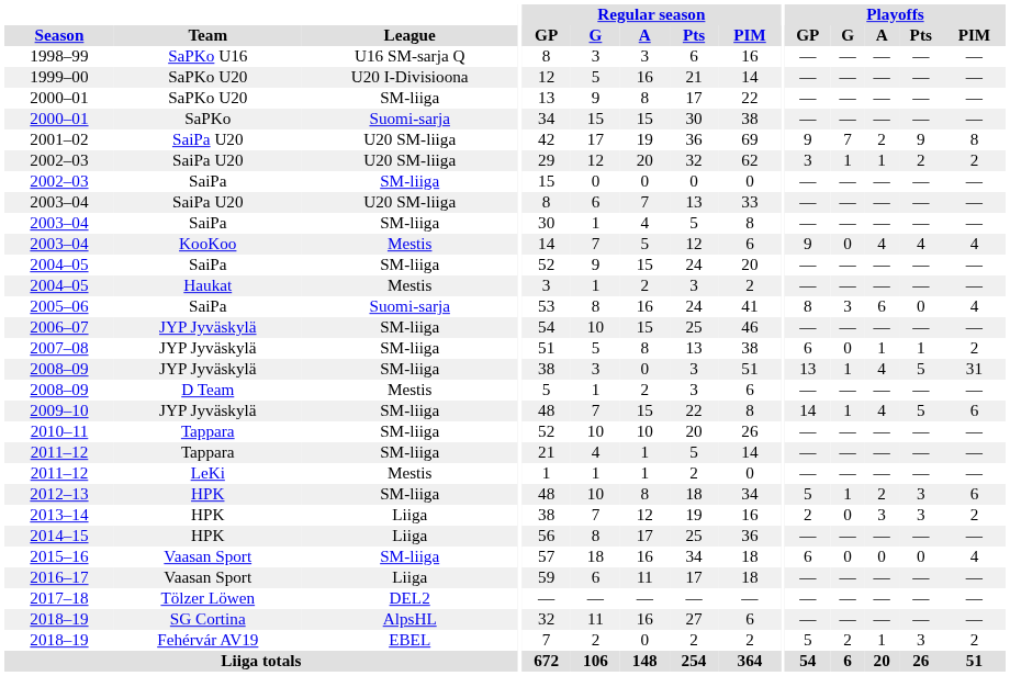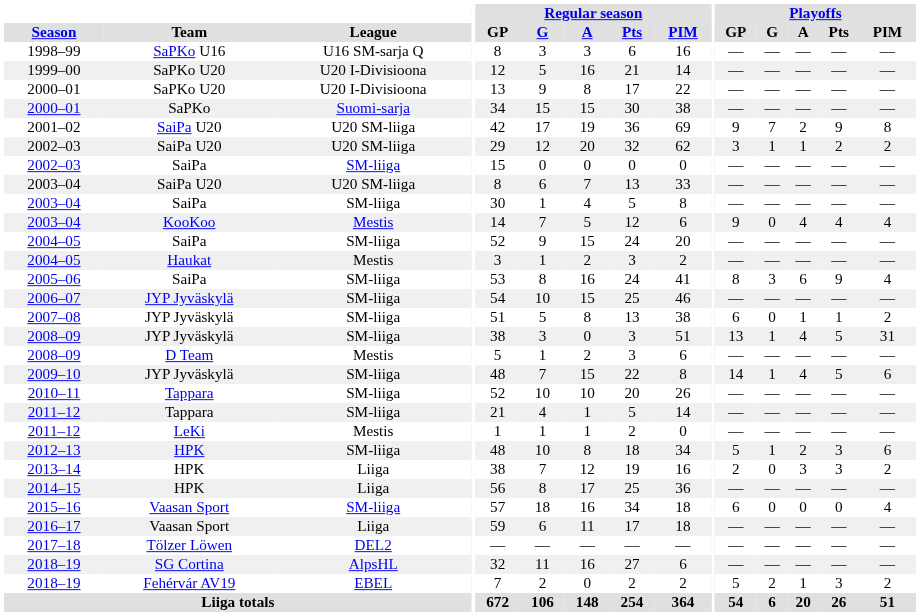 <table border="0" cellpadding="1" cellspacing="0" style="text-align:center; width:60em">
 <tr bgcolor="#e0e0e0">
 <th colspan="3" bgcolor="#ffffff"></th>
 <th rowspan="99" bgcolor="#ffffff"></th>
 <th colspan="5"><a href='#'>Regular season</a></th>
 <th rowspan="99" bgcolor="#ffffff"></th>
 <th colspan="5"><a href='#'>Playoffs</a></th>
 </tr>
 <tr bgcolor="#e0e0e0">
 <th><a href='#'>Season</a></th>
 <th>Team</th>
 <th>League</th>
 <th>GP</th>
 <th><a href='#'>G</a></th>
 <th><a href='#'>A</a></th>
 <th><a href='#'>Pts</a></th>
 <th><a href='#'>PIM</a></th>
 <th>GP</th>
 <th>G</th>
 <th>A</th>
 <th>Pts</th>
 <th>PIM</th>
 </tr>
 <tr>
 <td>1998–99</td>
 <td><a href='#'>SaPKo</a> U16</td>
 <td>U16 SM-sarja Q</td>
 <td>8</td>
 <td>3</td>
 <td>3</td>
 <td>6</td>
 <td>16</td>
 <td>—</td>
 <td>—</td>
 <td>—</td>
 <td>—</td>
 <td>—</td>
 </tr>
 <tr bgcolor="#f0f0f0">
 <td>1999–00</td>
 <td>SaPKo U20</td>
 <td>U20 I-Divisioona</td>
 <td>12</td>
 <td>5</td>
 <td>16</td>
 <td>21</td>
 <td>14</td>
 <td>—</td>
 <td>—</td>
 <td>—</td>
 <td>—</td>
 <td>—</td>
 </tr>
 <tr>
 <td>2000–01</td>
 <td>SaPKo U20</td>
-<td>SM-liiga</td>
+<td>U20 I-Divisioona</td>
 <td>13</td>
 <td>9</td>
 <td>8</td>
 <td>17</td>
 <td>22</td>
 <td>—</td>
 <td>—</td>
 <td>—</td>
 <td>—</td>
 <td>—</td>
 </tr>
 <tr bgcolor="#f0f0f0">
 <td><a href='#'>2000–01</a></td>
 <td>SaPKo</td>
 <td><a href='#'>Suomi-sarja</a></td>
 <td>34</td>
 <td>15</td>
 <td>15</td>
 <td>30</td>
 <td>38</td>
 <td>—</td>
 <td>—</td>
 <td>—</td>
 <td>—</td>
 <td>—</td>
 </tr>
 <tr>
 <td>2001–02</td>
 <td><a href='#'>SaiPa</a> U20</td>
 <td>U20 SM-liiga</td>
 <td>42</td>
 <td>17</td>
 <td>19</td>
 <td>36</td>
 <td>69</td>
 <td>9</td>
 <td>7</td>
 <td>2</td>
 <td>9</td>
 <td>8</td>
 </tr>
 <tr bgcolor="#f0f0f0">
 <td>2002–03</td>
 <td>SaiPa U20</td>
 <td>U20 SM-liiga</td>
 <td>29</td>
 <td>12</td>
 <td>20</td>
 <td>32</td>
 <td>62</td>
 <td>3</td>
 <td>1</td>
 <td>1</td>
 <td>2</td>
 <td>2</td>
 </tr>
 <tr>
 <td><a href='#'>2002–03</a></td>
 <td>SaiPa</td>
 <td><a href='#'>SM-liiga</a></td>
 <td>15</td>
 <td>0</td>
 <td>0</td>
 <td>0</td>
 <td>0</td>
 <td>—</td>
 <td>—</td>
 <td>—</td>
 <td>—</td>
 <td>—</td>
 </tr>
 <tr bgcolor="#f0f0f0">
 <td>2003–04</td>
 <td>SaiPa U20</td>
 <td>U20 SM-liiga</td>
 <td>8</td>
 <td>6</td>
 <td>7</td>
 <td>13</td>
 <td>33</td>
 <td>—</td>
 <td>—</td>
 <td>—</td>
 <td>—</td>
 <td>—</td>
 </tr>
 <tr>
 <td><a href='#'>2003–04</a></td>
 <td>SaiPa</td>
 <td>SM-liiga</td>
 <td>30</td>
 <td>1</td>
 <td>4</td>
 <td>5</td>
 <td>8</td>
 <td>—</td>
 <td>—</td>
 <td>—</td>
 <td>—</td>
 <td>—</td>
 </tr>
 <tr bgcolor="#f0f0f0">
 <td><a href='#'>2003–04</a></td>
 <td><a href='#'>KooKoo</a></td>
 <td><a href='#'>Mestis</a></td>
 <td>14</td>
 <td>7</td>
 <td>5</td>
 <td>12</td>
 <td>6</td>
 <td>9</td>
 <td>0</td>
 <td>4</td>
 <td>4</td>
 <td>4</td>
 </tr>
 <tr>
 <td><a href='#'>2004–05</a></td>
 <td>SaiPa</td>
 <td>SM-liiga</td>
 <td>52</td>
 <td>9</td>
 <td>15</td>
 <td>24</td>
 <td>20</td>
 <td>—</td>
 <td>—</td>
 <td>—</td>
 <td>—</td>
 <td>—</td>
 </tr>
 <tr bgcolor="#f0f0f0">
 <td><a href='#'>2004–05</a></td>
 <td><a href='#'>Haukat</a></td>
 <td>Mestis</td>
 <td>3</td>
 <td>1</td>
 <td>2</td>
 <td>3</td>
 <td>2</td>
 <td>—</td>
 <td>—</td>
 <td>—</td>
 <td>—</td>
 <td>—</td>
 </tr>
 <tr>
 <td><a href='#'>2005–06</a></td>
 <td>SaiPa</td>
-<td><a href='#'>Suomi-sarja</a></td>
+<td>SM-liiga</td>
 <td>53</td>
 <td>8</td>
 <td>16</td>
 <td>24</td>
 <td>41</td>
 <td>8</td>
 <td>3</td>
 <td>6</td>
-<td>0</td>
+<td>9</td>
 <td>4</td>
 </tr>
 <tr bgcolor="#f0f0f0">
 <td><a href='#'>2006–07</a></td>
 <td><a href='#'>JYP Jyväskylä</a></td>
 <td>SM-liiga</td>
 <td>54</td>
 <td>10</td>
 <td>15</td>
 <td>25</td>
 <td>46</td>
 <td>—</td>
 <td>—</td>
 <td>—</td>
 <td>—</td>
 <td>—</td>
 </tr>
 <tr>
 <td><a href='#'>2007–08</a></td>
 <td>JYP Jyväskylä</td>
 <td>SM-liiga</td>
 <td>51</td>
 <td>5</td>
 <td>8</td>
 <td>13</td>
 <td>38</td>
 <td>6</td>
 <td>0</td>
 <td>1</td>
 <td>1</td>
 <td>2</td>
 </tr>
 <tr bgcolor="#f0f0f0">
 <td><a href='#'>2008–09</a></td>
 <td>JYP Jyväskylä</td>
 <td>SM-liiga</td>
 <td>38</td>
 <td>3</td>
 <td>0</td>
 <td>3</td>
 <td>51</td>
 <td>13</td>
 <td>1</td>
 <td>4</td>
 <td>5</td>
 <td>31</td>
 </tr>
 <tr>
 <td><a href='#'>2008–09</a></td>
 <td><a href='#'>D Team</a></td>
 <td>Mestis</td>
 <td>5</td>
 <td>1</td>
 <td>2</td>
 <td>3</td>
 <td>6</td>
 <td>—</td>
 <td>—</td>
 <td>—</td>
 <td>—</td>
 <td>—</td>
 </tr>
 <tr bgcolor="#f0f0f0">
 <td><a href='#'>2009–10</a></td>
 <td>JYP Jyväskylä</td>
 <td>SM-liiga</td>
 <td>48</td>
 <td>7</td>
 <td>15</td>
 <td>22</td>
 <td>8</td>
 <td>14</td>
 <td>1</td>
 <td>4</td>
 <td>5</td>
 <td>6</td>
 </tr>
 <tr>
 <td><a href='#'>2010–11</a></td>
 <td><a href='#'>Tappara</a></td>
 <td>SM-liiga</td>
 <td>52</td>
 <td>10</td>
 <td>10</td>
 <td>20</td>
 <td>26</td>
 <td>—</td>
 <td>—</td>
 <td>—</td>
 <td>—</td>
 <td>—</td>
 </tr>
 <tr bgcolor="#f0f0f0">
 <td><a href='#'>2011–12</a></td>
 <td>Tappara</td>
 <td>SM-liiga</td>
 <td>21</td>
 <td>4</td>
 <td>1</td>
 <td>5</td>
 <td>14</td>
 <td>—</td>
 <td>—</td>
 <td>—</td>
 <td>—</td>
 <td>—</td>
 </tr>
 <tr>
 <td><a href='#'>2011–12</a></td>
 <td><a href='#'>LeKi</a></td>
 <td>Mestis</td>
 <td>1</td>
 <td>1</td>
 <td>1</td>
 <td>2</td>
 <td>0</td>
 <td>—</td>
 <td>—</td>
 <td>—</td>
 <td>—</td>
 <td>—</td>
 </tr>
 <tr bgcolor="#f0f0f0">
 <td><a href='#'>2012–13</a></td>
 <td><a href='#'>HPK</a></td>
 <td>SM-liiga</td>
 <td>48</td>
 <td>10</td>
 <td>8</td>
 <td>18</td>
 <td>34</td>
 <td>5</td>
 <td>1</td>
 <td>2</td>
 <td>3</td>
 <td>6</td>
 </tr>
 <tr>
 <td><a href='#'>2013–14</a></td>
 <td>HPK</td>
 <td>Liiga</td>
 <td>38</td>
 <td>7</td>
 <td>12</td>
 <td>19</td>
 <td>16</td>
 <td>2</td>
 <td>0</td>
 <td>3</td>
 <td>3</td>
 <td>2</td>
 </tr>
 <tr bgcolor="#f0f0f0">
 <td><a href='#'>2014–15</a></td>
 <td>HPK</td>
 <td>Liiga</td>
 <td>56</td>
 <td>8</td>
 <td>17</td>
 <td>25</td>
 <td>36</td>
 <td>—</td>
 <td>—</td>
 <td>—</td>
 <td>—</td>
 <td>—</td>
 </tr>
 <tr>
 <td><a href='#'>2015–16</a></td>
 <td><a href='#'>Vaasan Sport</a></td>
 <td><a href='#'>SM-liiga</a></td>
 <td>57</td>
 <td>18</td>
 <td>16</td>
 <td>34</td>
 <td>18</td>
 <td>6</td>
 <td>0</td>
 <td>0</td>
 <td>0</td>
 <td>4</td>
 </tr>
 <tr bgcolor="#f0f0f0">
 <td><a href='#'>2016–17</a></td>
 <td>Vaasan Sport</td>
 <td>Liiga</td>
 <td>59</td>
 <td>6</td>
 <td>11</td>
 <td>17</td>
 <td>18</td>
 <td>—</td>
 <td>—</td>
 <td>—</td>
 <td>—</td>
 <td>—</td>
 </tr>
 <tr>
 <td><a href='#'>2017–18</a></td>
 <td><a href='#'>Tölzer Löwen</a></td>
 <td><a href='#'>DEL2</a></td>
 <td>—</td>
 <td>—</td>
 <td>—</td>
 <td>—</td>
 <td>—</td>
 <td>—</td>
 <td>—</td>
 <td>—</td>
 <td>—</td>
 <td>—</td>
 </tr>
 <tr bgcolor="#f0f0f0">
 <td><a href='#'>2018–19</a></td>
 <td><a href='#'>SG Cortina</a></td>
 <td><a href='#'>AlpsHL</a></td>
 <td>32</td>
 <td>11</td>
 <td>16</td>
 <td>27</td>
 <td>6</td>
 <td>—</td>
 <td>—</td>
 <td>—</td>
 <td>—</td>
 <td>—</td>
 </tr>
 <tr>
 <td><a href='#'>2018–19</a></td>
 <td><a href='#'>Fehérvár AV19</a></td>
 <td><a href='#'>EBEL</a></td>
 <td>7</td>
 <td>2</td>
 <td>0</td>
 <td>2</td>
 <td>2</td>
 <td>5</td>
 <td>2</td>
 <td>1</td>
 <td>3</td>
 <td>2</td>
 </tr>
 <tr>
 </tr>
 <tr ALIGN="center" bgcolor="#e0e0e0">
 <th colspan="3">Liiga totals</th>
 <th ALIGN="center">672</th>
 <th ALIGN="center">106</th>
 <th ALIGN="center">148</th>
 <th ALIGN="center">254</th>
 <th ALIGN="center">364</th>
 <th ALIGN="center">54</th>
 <th ALIGN="center">6</th>
 <th ALIGN="center">20</th>
 <th ALIGN="center">26</th>
 <th ALIGN="center">51</th>
 </tr>
 </table>
